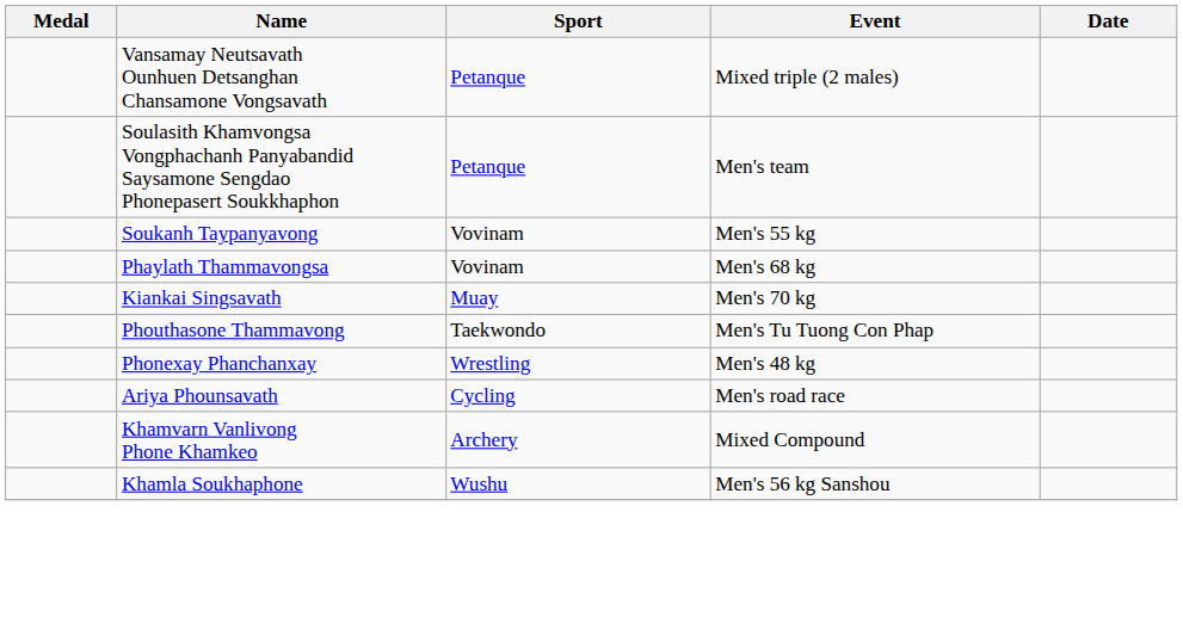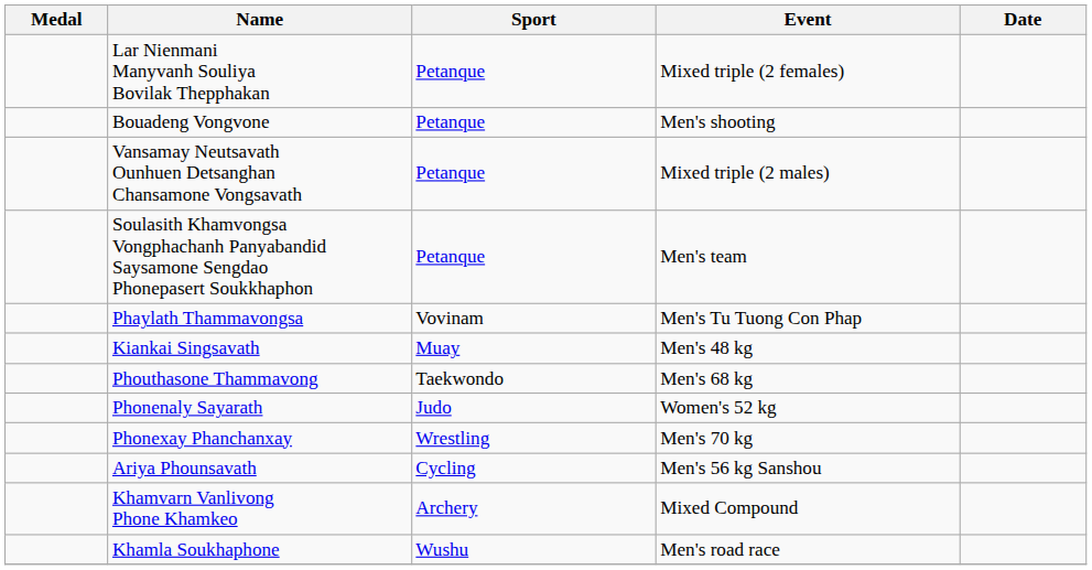 <table class="wikitable sortable" style="font-size:100%">
 <tr>
 <th width="80">Medal</th>
 <th width="250">Name</th>
 <th width="200">Sport</th>
 <th width="250">Event</th>
 <th width="100">Date</th>
+</tr>
+<tr>
+<td></td>
+<td>Lar Nienmani<br>Manyvanh Souliya<br>Bovilak Thepphakan</td>
+<td><a href='#'>Petanque</a></td>
+<td>Mixed triple (2 females)</td>
+<td></td>
+</tr>
+<tr>
+<td></td>
+<td>Bouadeng Vongvone</td>
+<td><a href='#'>Petanque</a></td>
+<td>Men's shooting</td>
+<td></td>
 </tr>
 <tr>
 <td></td>
 <td>Vansamay Neutsavath<br>Ounhuen Detsanghan<br>Chansamone Vongsavath</td>
 <td><a href='#'>Petanque</a></td>
 <td>Mixed triple (2 males)</td>
 <td></td>
 </tr>
 <tr>
 <td></td>
 <td>Soulasith Khamvongsa<br>Vongphachanh Panyabandid<br>Saysamone Sengdao<br>Phonepasert Soukkhaphon</td>
 <td><a href='#'>Petanque</a></td>
 <td>Men's team</td>
 <td></td>
 </tr>
 <tr>
 <td></td>
-<td><a href='#'>Soukanh Taypanyavong</a></td>
-<td>Vovinam</td>
-<td>Men's 55 kg</td>
-<td></td>
-</tr>
-<tr>
-<td></td>
 <td><a href='#'>Phaylath Thammavongsa</a></td>
 <td>Vovinam</td>
-<td>Men's 68 kg</td>
+<td>Men's Tu Tuong Con Phap</td>
 <td></td>
 </tr>
 <tr>
 <td></td>
 <td><a href='#'>Kiankai Singsavath</a></td>
 <td><a href='#'>Muay</a></td>
-<td>Men's 70 kg</td>
+<td>Men's 48 kg</td>
 <td></td>
 </tr>
 <tr>
 <td></td>
 <td><a href='#'>Phouthasone Thammavong</a></td>
 <td>Taekwondo</td>
-<td>Men's Tu Tuong Con Phap</td>
+<td>Men's 68 kg</td>
+<td></td>
+</tr>
+<tr>
+<td></td>
+<td><a href='#'>Phonenaly Sayarath</a></td>
+<td><a href='#'>Judo</a></td>
+<td>Women's 52 kg</td>
 <td></td>
 </tr>
 <tr>
 <td></td>
 <td><a href='#'>Phonexay Phanchanxay</a></td>
 <td><a href='#'>Wrestling</a></td>
-<td>Men's 48 kg</td>
+<td>Men's 70 kg</td>
 <td></td>
 </tr>
 <tr>
 <td></td>
 <td><a href='#'>Ariya Phounsavath</a></td>
 <td><a href='#'>Cycling</a></td>
-<td>Men's road race</td>
+<td>Men's 56 kg Sanshou</td>
 <td></td>
 </tr>
 <tr>
 <td></td>
 <td><a href='#'>Khamvarn Vanlivong</a><br><a href='#'>Phone Khamkeo</a></td>
 <td><a href='#'>Archery</a></td>
 <td>Mixed Compound</td>
 <td></td>
 </tr>
 <tr>
 <td></td>
 <td><a href='#'>Khamla Soukhaphone</a></td>
 <td><a href='#'>Wushu</a></td>
-<td>Men's 56 kg Sanshou</td>
+<td>Men's road race</td>
 <td></td>
 </tr>
 <tr>
 </tr>
 </table>
